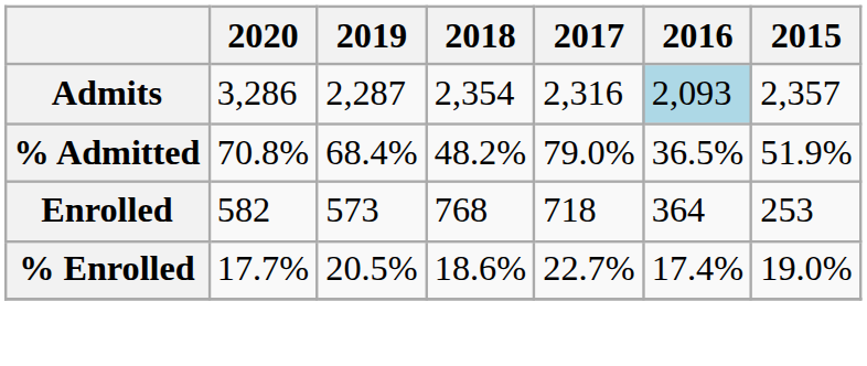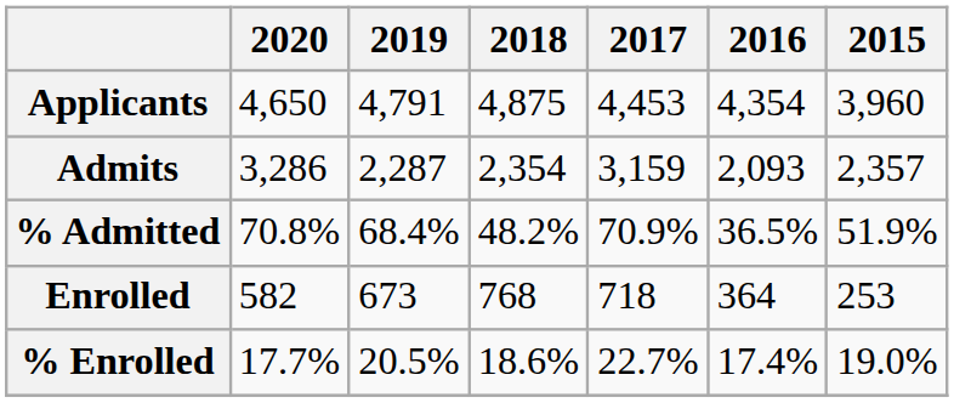 <table style="float:right; font-size:85%; margin:10px" "text-align:center; font-size:85%; margin:auto;" class="wikitable">
 <tr>
 <th></th>
 <th>2020</th>
 <th>2019</th>
 <th>2018</th>
 <th>2017</th>
 <th>2016</th>
 <th>2015</th>
 </tr>
 <tr>
+<th>Applicants</th>
+<td>4,650</td>
+<td>4,791</td>
+<td>4,875</td>
+<td>4,453</td>
+<td>4,354</td>
+<td>3,960</td>
+</tr>
+<tr>
 <th>Admits</th>
 <td>3,286</td>
 <td>2,287</td>
 <td>2,354</td>
-<td>2,316</td>
-<td style="background: lightblue;">2,093</td>
+<td>3,159</td>
+<td>2,093</td>
 <td>2,357</td>
 </tr>
 <tr>
 <th>% Admitted</th>
 <td>70.8%</td>
 <td>68.4%</td>
 <td>48.2%</td>
-<td>79.0%</td>
+<td>70.9%</td>
 <td>36.5%</td>
 <td>51.9%</td>
 </tr>
 <tr>
 <th>Enrolled</th>
 <td>582</td>
-<td>573</td>
+<td>673</td>
 <td>768</td>
 <td>718</td>
 <td>364</td>
 <td>253</td>
 </tr>
 <tr>
 <th>% Enrolled</th>
 <td>17.7%</td>
 <td>20.5%</td>
 <td>18.6%</td>
 <td>22.7%</td>
 <td>17.4%</td>
 <td>19.0%</td>
 </tr>
 <tr>
 </tr>
 </table>
